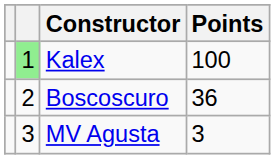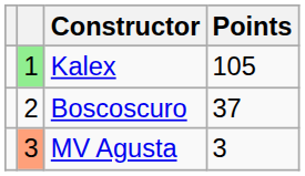 <table class="wikitable" style="font-size: 85%;">
 <tr>
 <th></th>
 <th></th>
 <th>Constructor</th>
 <th>Points</th>
 </tr>
 <tr>
 <td></td>
 <td align=center style="background: lightgreen;">1</td>
 <td> <a href='#'>Kalex</a></td>
-<td align=left>100</td>
+<td align=left>105</td>
 </tr>
 <tr>
 <td></td>
 <td align=center>2</td>
 <td> <a href='#'>Boscoscuro</a></td>
-<td align=left>36</td>
+<td align=left>37</td>
 </tr>
 <tr>
 <td></td>
-<td align=center>3</td>
+<td align=center style="background: lightsalmon;">3</td>
 <td> <a href='#'>MV Agusta</a></td>
 <td align=left>3</td>
 </tr>
 </table>
